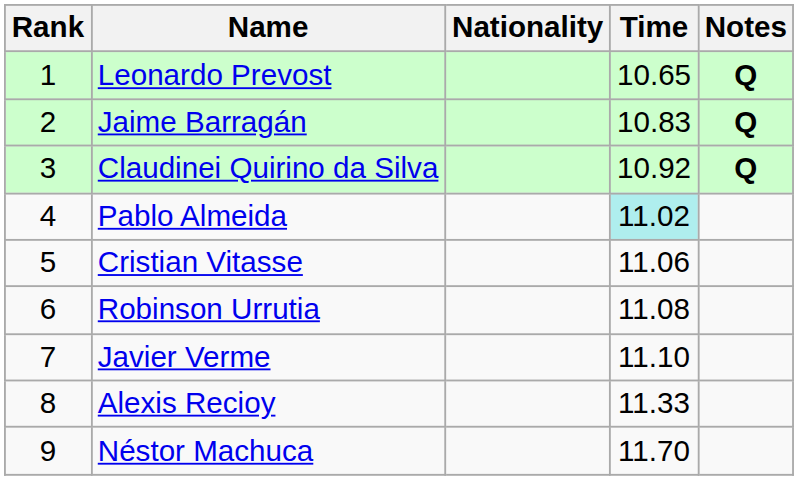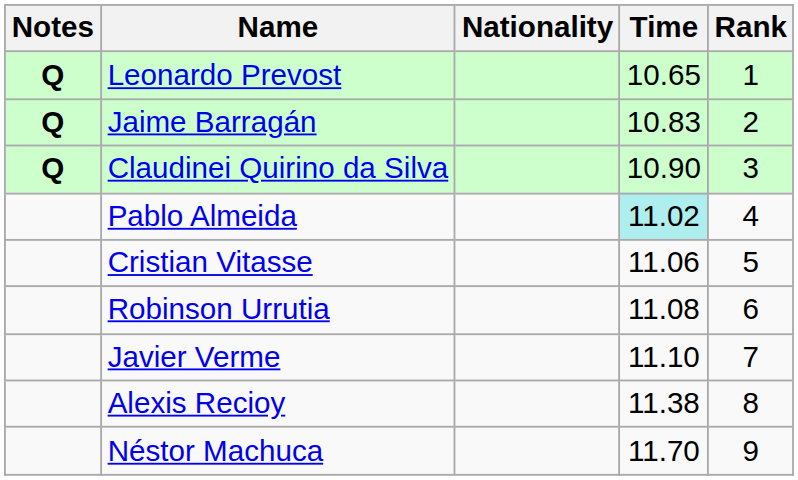 <table class="wikitable sortable" style="text-align:center">
 <tr>
-<th>Rank</th>
+<th>Notes</th>
 <th>Name</th>
 <th>Nationality</th>
 <th>Time</th>
-<th>Notes</th>
+<th>Rank</th>
 </tr>
 <tr bgcolor=ccffcc>
-<td align=center>1</td>
+<td><strong>Q</strong></td>
 <td align=left><a href='#'>Leonardo Prevost</a></td>
 <td align=left></td>
 <td>10.65</td>
-<td><strong>Q</strong></td>
+<td align=center>1</td>
 </tr>
 <tr bgcolor=ccffcc>
-<td align=center>2</td>
+<td><strong>Q</strong></td>
 <td align=left><a href='#'>Jaime Barragán</a></td>
 <td align=left></td>
 <td>10.83</td>
-<td><strong>Q</strong></td>
+<td align=center>2</td>
 </tr>
 <tr bgcolor=ccffcc>
-<td align=center>3</td>
+<td><strong>Q</strong></td>
 <td align=left><a href='#'>Claudinei Quirino da Silva</a></td>
 <td align=left></td>
-<td>10.92</td>
-<td><strong>Q</strong></td>
+<td>10.90</td>
+<td align=center>3</td>
 </tr>
 <tr>
-<td align=center>4</td>
+<td></td>
 <td align=left><a href='#'>Pablo Almeida</a></td>
 <td align=left></td>
 <td style="background: paleturquoise;">11.02</td>
-<td></td>
+<td align=center>4</td>
 </tr>
 <tr>
-<td align=center>5</td>
+<td></td>
 <td align=left><a href='#'>Cristian Vitasse</a></td>
 <td align=left></td>
 <td>11.06</td>
-<td></td>
+<td align=center>5</td>
 </tr>
 <tr>
-<td align=center>6</td>
+<td></td>
 <td align=left><a href='#'>Robinson Urrutia</a></td>
 <td align=left></td>
 <td>11.08</td>
-<td></td>
+<td align=center>6</td>
 </tr>
 <tr>
-<td align=center>7</td>
+<td></td>
 <td align=left><a href='#'>Javier Verme</a></td>
 <td align=left></td>
 <td>11.10</td>
-<td></td>
+<td align=center>7</td>
 </tr>
 <tr>
-<td align=center>8</td>
+<td></td>
 <td align=left><a href='#'>Alexis Recioy</a></td>
 <td align=left></td>
-<td>11.33</td>
-<td></td>
+<td>11.38</td>
+<td align=center>8</td>
 </tr>
 <tr>
-<td align=center>9</td>
+<td></td>
 <td align=left><a href='#'>Néstor Machuca</a></td>
 <td align=left></td>
 <td>11.70</td>
-<td></td>
+<td align=center>9</td>
 </tr>
 </table>
